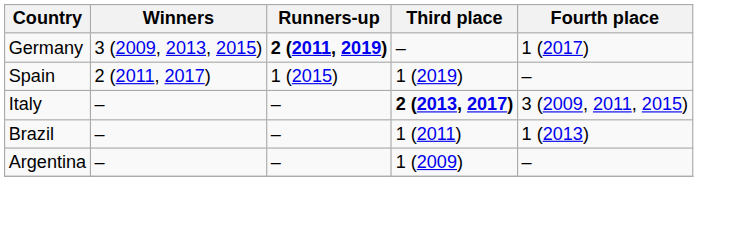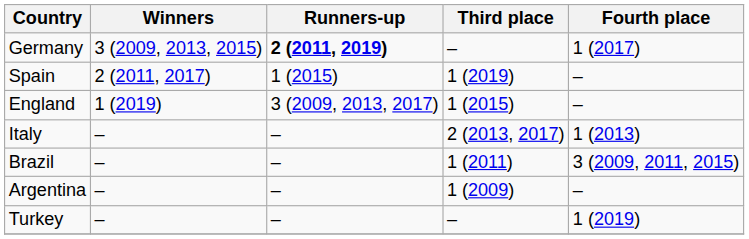 <table class="wikitable" align="center">
 <tr>
 <th>Country</th>
 <th>Winners</th>
 <th>Runners-up</th>
 <th>Third place</th>
 <th>Fourth place</th>
 </tr>
 <tr>
 <td> Germany</td>
 <td>3 (<a href='#'>2009</a>, <a href='#'>2013</a>, <a href='#'>2015</a>)</td>
 <td><strong>2 (<a href='#'>2011</a>, <a href='#'>2019</a>)</strong></td>
 <td>–</td>
 <td>1 (<a href='#'>2017</a>)</td>
 </tr>
 <tr>
 <td> Spain</td>
 <td>2 (<a href='#'>2011</a>, <a href='#'>2017</a>)</td>
 <td>1 (<a href='#'>2015</a>)</td>
 <td>1 (<a href='#'>2019</a>)</td>
 <td>–</td>
 </tr>
 <tr>
+<td> England</td>
+<td>1 (<a href='#'>2019</a>)</td>
+<td>3 (<a href='#'>2009</a>, <a href='#'>2013</a>, <a href='#'>2017</a>)</td>
+<td>1 (<a href='#'>2015</a>)</td>
+<td>–</td>
+</tr>
+<tr>
 <td> Italy</td>
 <td>–</td>
 <td>–</td>
-<td><strong>2 (<a href='#'>2013</a>, <a href='#'>2017</a>)</strong></td>
-<td>3 (<a href='#'>2009</a>, <a href='#'>2011</a>, <a href='#'>2015</a>)</td>
+<td>2 (<a href='#'>2013</a>, <a href='#'>2017</a>)</td>
+<td>1 (<a href='#'>2013</a>)</td>
 </tr>
 <tr>
 <td> Brazil</td>
 <td>–</td>
 <td>–</td>
 <td>1 (<a href='#'>2011</a>)</td>
-<td>1 (<a href='#'>2013</a>)</td>
+<td>3 (<a href='#'>2009</a>, <a href='#'>2011</a>, <a href='#'>2015</a>)</td>
 </tr>
 <tr>
 <td> Argentina</td>
 <td>–</td>
 <td>–</td>
 <td>1 (<a href='#'>2009</a>)</td>
 <td>–</td>
 </tr>
 <tr>
+<td> Turkey</td>
+<td>–</td>
+<td>–</td>
+<td>–</td>
+<td>1 (<a href='#'>2019</a>)</td>
+</tr>
+<tr>
 </tr>
 </table>
